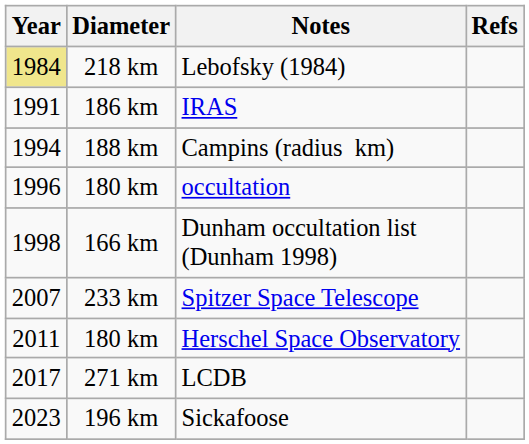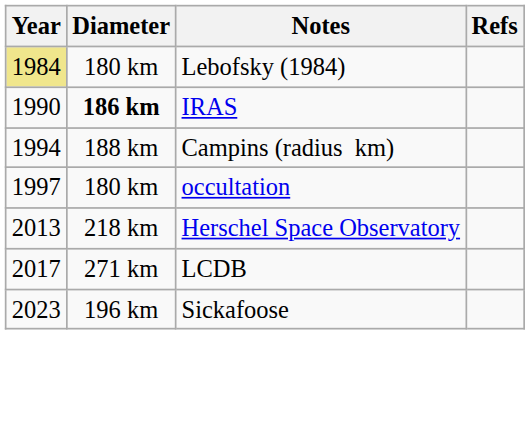 <table class="wikitable" style="text-align:center; font-size: 0.9em; margin-left: 0.7em;" align=right>
 <tr>
 <th>Year</th>
 <th>Diameter</th>
 <th>Notes</th>
 <th>Refs</th>
 </tr>
 <tr>
 <td style="background: khaki;">1984</td>
-<td>218 km</td>
+<td>180 km</td>
 <td align=left>Lebofsky (1984)</td>
 <td></td>
 </tr>
 <tr>
-<td>1991</td>
-<td>186 km</td>
+<td>1990</td>
+<td><strong>186 km</strong></td>
 <td align=left><a href='#'>IRAS</a></td>
 <td></td>
 </tr>
 <tr>
 <td>1994</td>
 <td>188 km</td>
 <td align=left>Campins (radius  km)</td>
 <td></td>
 </tr>
 <tr>
-<td>1996</td>
+<td>1997</td>
 <td>180 km</td>
 <td align=left><a href='#'>occultation</a></td>
 <td></td>
 </tr>
 <tr>
-<td>1998</td>
-<td>166 km</td>
-<td align=left>Dunham occultation list<br>(Dunham 1998)</td>
-<td></td>
-</tr>
-<tr>
-<td>2007</td>
-<td>233 km</td>
-<td align=left><a href='#'>Spitzer Space Telescope</a></td>
-<td></td>
-</tr>
-<tr>
-<td>2011</td>
-<td>180 km</td>
+<td>2013</td>
+<td>218 km</td>
 <td align=left><a href='#'>Herschel Space Observatory</a><br></td>
 <td></td>
 </tr>
 <tr>
 <td>2017</td>
 <td>271 km</td>
 <td align=left>LCDB</td>
 <td></td>
 </tr>
 <tr>
 <td>2023</td>
 <td>196 km</td>
 <td align=left>Sickafoose</td>
 <td></td>
 </tr>
 </table>
